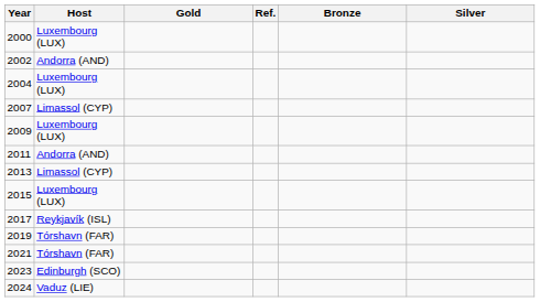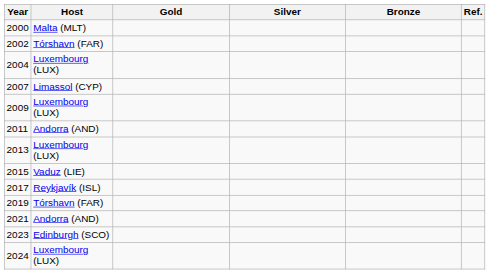 <table class="wikitable">
 <tr>
 <th>Year</th>
 <th width="125px">Host</th>
 <th width="180px" bgcolor="#F7F6A8">Gold</th>
+<th width="180px" bgcolor="#DCE5E5">Silver</th>
+<th width="180px" bgcolor="#FFDAB9">Bronze</th>
 <th>Ref.</th>
-<th width="180px" bgcolor="#FFDAB9">Bronze</th>
-<th width="180px" bgcolor="#DCE5E5">Silver</th>
 </tr>
 <tr>
 <td>2000</td>
-<td><a href='#'>Luxembourg</a> (LUX)</td>
+<td><a href='#'>Malta</a> (MLT)</td>
 <td></td>
 <td></td>
 <td></td>
 <td></td>
 </tr>
 <tr>
 <td>2002</td>
-<td><a href='#'>Andorra</a> (AND)</td>
+<td><a href='#'>Tórshavn</a> (FAR)</td>
 <td></td>
 <td></td>
 <td></td>
 <td></td>
 </tr>
 <tr>
 <td>2004</td>
 <td><a href='#'>Luxembourg</a> (LUX)</td>
 <td></td>
 <td></td>
 <td></td>
 <td></td>
 </tr>
 <tr>
 <td>2007</td>
 <td><a href='#'>Limassol</a> (CYP)</td>
 <td></td>
 <td></td>
 <td></td>
 <td></td>
 </tr>
 <tr>
 <td>2009</td>
 <td><a href='#'>Luxembourg</a> (LUX)</td>
 <td></td>
 <td></td>
 <td></td>
 <td></td>
 </tr>
 <tr>
 <td>2011</td>
 <td><a href='#'>Andorra</a> (AND)</td>
 <td></td>
 <td></td>
 <td></td>
 <td></td>
 </tr>
 <tr>
 <td>2013</td>
-<td><a href='#'>Limassol</a> (CYP)</td>
+<td><a href='#'>Luxembourg</a> (LUX)</td>
 <td></td>
 <td></td>
 <td></td>
 <td></td>
 </tr>
 <tr>
 <td>2015</td>
-<td><a href='#'>Luxembourg</a> (LUX)</td>
+<td><a href='#'>Vaduz</a> (LIE)</td>
 <td></td>
 <td></td>
 <td></td>
 <td></td>
 </tr>
 <tr>
 <td>2017</td>
 <td><a href='#'>Reykjavík</a> (ISL)</td>
 <td></td>
 <td></td>
 <td></td>
 <td></td>
 </tr>
 <tr>
 <td>2019</td>
 <td><a href='#'>Tórshavn</a> (FAR)</td>
 <td></td>
 <td></td>
 <td></td>
 <td></td>
 </tr>
 <tr>
 <td>2021</td>
-<td><a href='#'>Tórshavn</a> (FAR)</td>
+<td><a href='#'>Andorra</a> (AND)</td>
 <td></td>
 <td></td>
 <td></td>
 <td></td>
 </tr>
 <tr>
 <td>2023</td>
 <td><a href='#'>Edinburgh</a> (SCO)</td>
 <td></td>
 <td></td>
 <td></td>
 <td></td>
 </tr>
 <tr>
 <td>2024</td>
-<td><a href='#'>Vaduz</a> (LIE)</td>
+<td><a href='#'>Luxembourg</a> (LUX)</td>
 <td></td>
 <td></td>
 <td></td>
 <td></td>
 </tr>
 </table>
